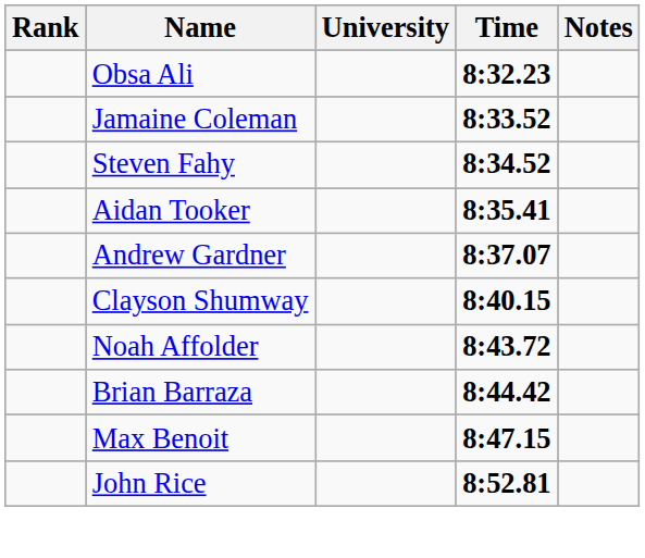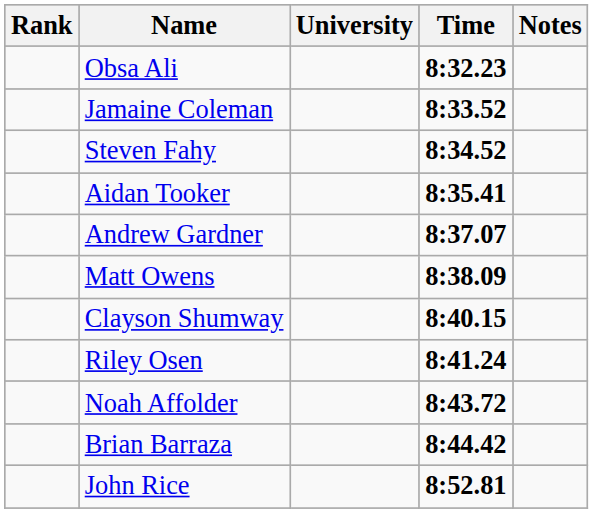 <table class="wikitable sortable" style="text-align:center">
 <tr>
 <th>Rank</th>
 <th>Name</th>
 <th>University</th>
 <th>Time</th>
 <th>Notes</th>
 </tr>
 <tr>
 <td></td>
 <td align=left><a href='#'>Obsa Ali</a></td>
 <td></td>
 <td><strong>8:32.23</strong></td>
 <td></td>
 </tr>
 <tr>
 <td></td>
 <td align=left> <a href='#'>Jamaine Coleman</a></td>
 <td></td>
 <td><strong>8:33.52</strong></td>
 <td></td>
 </tr>
 <tr>
 <td></td>
 <td align=left><a href='#'>Steven Fahy</a></td>
 <td></td>
 <td><strong>8:34.52</strong></td>
 <td></td>
 </tr>
 <tr>
 <td></td>
 <td align=left><a href='#'>Aidan Tooker</a></td>
 <td></td>
 <td><strong>8:35.41</strong></td>
 <td></td>
 </tr>
 <tr>
 <td></td>
 <td align=left><a href='#'>Andrew Gardner</a></td>
 <td></td>
 <td><strong>8:37.07</strong></td>
 <td></td>
 </tr>
 <tr>
 <td></td>
+<td align=left><a href='#'>Matt Owens</a></td>
+<td></td>
+<td><strong>8:38.09</strong></td>
+<td></td>
+</tr>
+<tr>
+<td></td>
 <td align=left><a href='#'>Clayson Shumway</a></td>
 <td></td>
 <td><strong>8:40.15</strong></td>
+<td></td>
+</tr>
+<tr>
+<td></td>
+<td align=left><a href='#'>Riley Osen</a></td>
+<td></td>
+<td><strong>8:41.24</strong></td>
 <td></td>
 </tr>
 <tr>
 <td></td>
 <td align=left><a href='#'>Noah Affolder</a></td>
 <td></td>
 <td><strong>8:43.72</strong></td>
 <td></td>
 </tr>
 <tr>
 <td></td>
 <td align=left><a href='#'>Brian Barraza</a></td>
 <td></td>
 <td><strong>8:44.42</strong></td>
 <td></td>
 </tr>
 <tr>
 <td></td>
-<td align=left><a href='#'>Max Benoit</a></td>
-<td></td>
-<td><strong>8:47.15</strong></td>
-<td></td>
-</tr>
-<tr>
-<td></td>
 <td align=left><a href='#'>John Rice</a></td>
 <td></td>
 <td><strong>8:52.81</strong></td>
 <td></td>
 </tr>
 </table>
